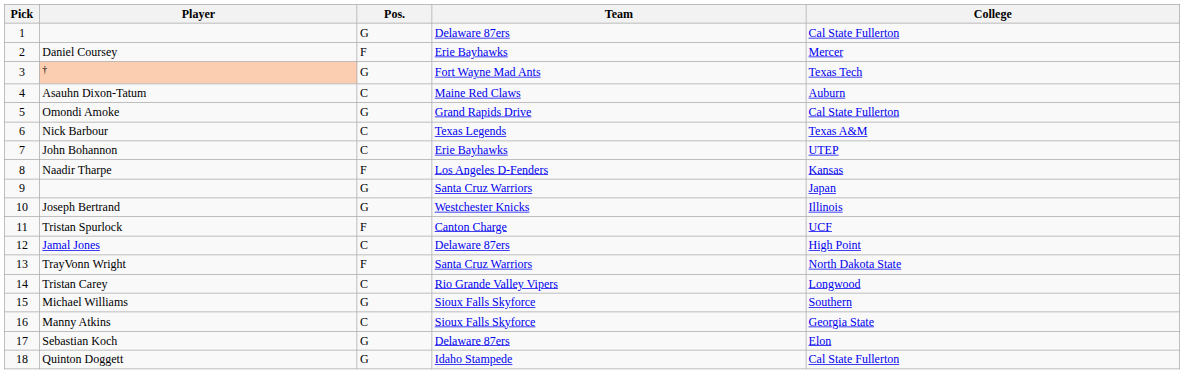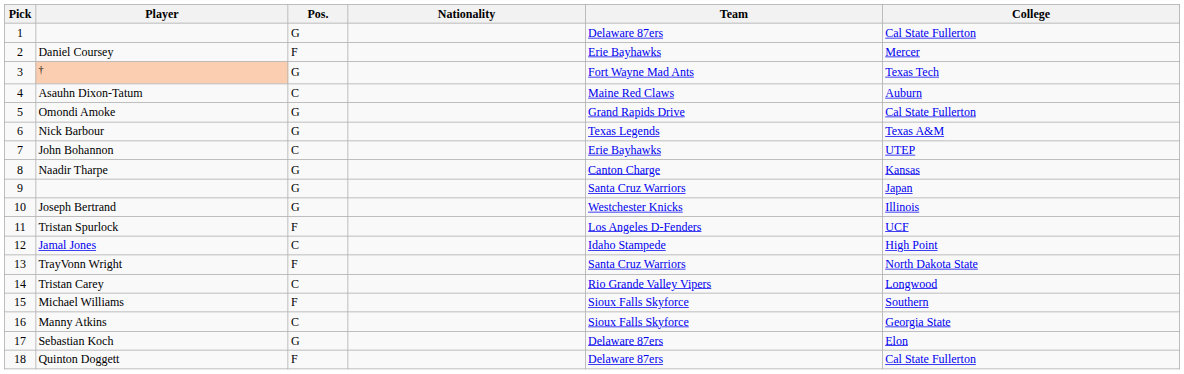 <table class="wikitable sortable">
 <tr>
 <th width="1%">Pick</th>
 <th width="17%">Player</th>
 <th width="4%">Pos.</th>
+<th width="16%">Nationality</th>
 <th width="20%" class="unsortable">Team</th>
 <th width="20%">College</th>
 </tr>
 <tr>
 <td align=center>1</td>
 <td></td>
 <td>G</td>
+<td></td>
 <td><a href='#'>Delaware 87ers</a></td>
 <td><a href='#'>Cal State Fullerton</a></td>
 </tr>
 <tr>
 <td align=center>2</td>
 <td>Daniel Coursey</td>
 <td>F</td>
+<td></td>
 <td><a href='#'>Erie Bayhawks</a></td>
 <td><a href='#'>Mercer</a></td>
 </tr>
 <tr>
 <td align=center>3</td>
 <td style="background-color:#FBCEB1"><sup>†</sup></td>
 <td>G</td>
+<td></td>
 <td><a href='#'>Fort Wayne Mad Ants</a></td>
 <td><a href='#'>Texas Tech</a></td>
 </tr>
 <tr>
 <td align=center>4</td>
 <td>Asauhn Dixon-Tatum</td>
 <td>C</td>
+<td></td>
 <td><a href='#'>Maine Red Claws</a></td>
 <td><a href='#'>Auburn</a></td>
 </tr>
 <tr>
 <td align=center>5</td>
 <td>Omondi Amoke</td>
 <td>G</td>
+<td></td>
 <td><a href='#'>Grand Rapids Drive</a></td>
 <td><a href='#'>Cal State Fullerton</a></td>
 </tr>
 <tr>
 <td align=center>6</td>
 <td>Nick Barbour</td>
-<td>C</td>
+<td>G</td>
+<td></td>
 <td><a href='#'>Texas Legends</a></td>
 <td><a href='#'>Texas A&M</a></td>
 </tr>
 <tr>
 <td align=center>7</td>
 <td>John Bohannon</td>
 <td>C</td>
+<td></td>
 <td><a href='#'>Erie Bayhawks</a></td>
 <td><a href='#'>UTEP</a></td>
 </tr>
 <tr>
 <td align=center>8</td>
 <td>Naadir Tharpe</td>
-<td>F</td>
-<td><a href='#'>Los Angeles D-Fenders</a></td>
+<td>G</td>
+<td></td>
+<td><a href='#'>Canton Charge</a></td>
 <td><a href='#'>Kansas</a></td>
 </tr>
 <tr>
 <td align=center>9</td>
 <td></td>
 <td>G</td>
+<td></td>
 <td><a href='#'>Santa Cruz Warriors</a></td>
 <td><a href='#'>Japan</a></td>
 </tr>
 <tr>
 <td align=center>10</td>
 <td>Joseph Bertrand</td>
 <td>G</td>
+<td></td>
 <td><a href='#'>Westchester Knicks</a></td>
 <td><a href='#'>Illinois</a></td>
 </tr>
 <tr>
 <td align=center>11</td>
 <td>Tristan Spurlock</td>
 <td>F</td>
-<td><a href='#'>Canton Charge</a></td>
+<td></td>
+<td><a href='#'>Los Angeles D-Fenders</a></td>
 <td><a href='#'>UCF</a></td>
 </tr>
 <tr>
 <td align=center>12</td>
 <td><a href='#'>Jamal Jones</a></td>
 <td>C</td>
-<td><a href='#'>Delaware 87ers</a></td>
+<td></td>
+<td><a href='#'>Idaho Stampede</a></td>
 <td><a href='#'>High Point</a></td>
 </tr>
 <tr>
 <td align=center>13</td>
 <td>TrayVonn Wright</td>
 <td>F</td>
+<td></td>
 <td><a href='#'>Santa Cruz Warriors</a></td>
 <td><a href='#'>North Dakota State</a></td>
 </tr>
 <tr>
 <td align=center>14</td>
 <td>Tristan Carey</td>
 <td>C</td>
+<td></td>
 <td><a href='#'>Rio Grande Valley Vipers</a></td>
 <td><a href='#'>Longwood</a></td>
 </tr>
 <tr>
 <td align=center>15</td>
 <td>Michael Williams</td>
-<td>G</td>
+<td>F</td>
+<td></td>
 <td><a href='#'>Sioux Falls Skyforce</a></td>
 <td><a href='#'>Southern</a></td>
 </tr>
 <tr>
 <td align=center>16</td>
 <td>Manny Atkins</td>
 <td>C</td>
+<td></td>
 <td><a href='#'>Sioux Falls Skyforce</a></td>
 <td><a href='#'>Georgia State</a></td>
 </tr>
 <tr>
 <td align=center>17</td>
 <td>Sebastian Koch</td>
 <td>G</td>
+<td></td>
 <td><a href='#'>Delaware 87ers</a></td>
 <td><a href='#'>Elon</a></td>
 </tr>
 <tr>
 <td align=center>18</td>
 <td>Quinton Doggett</td>
-<td>G</td>
-<td><a href='#'>Idaho Stampede</a></td>
+<td>F</td>
+<td></td>
+<td><a href='#'>Delaware 87ers</a></td>
 <td><a href='#'>Cal State Fullerton</a></td>
 </tr>
 </table>
